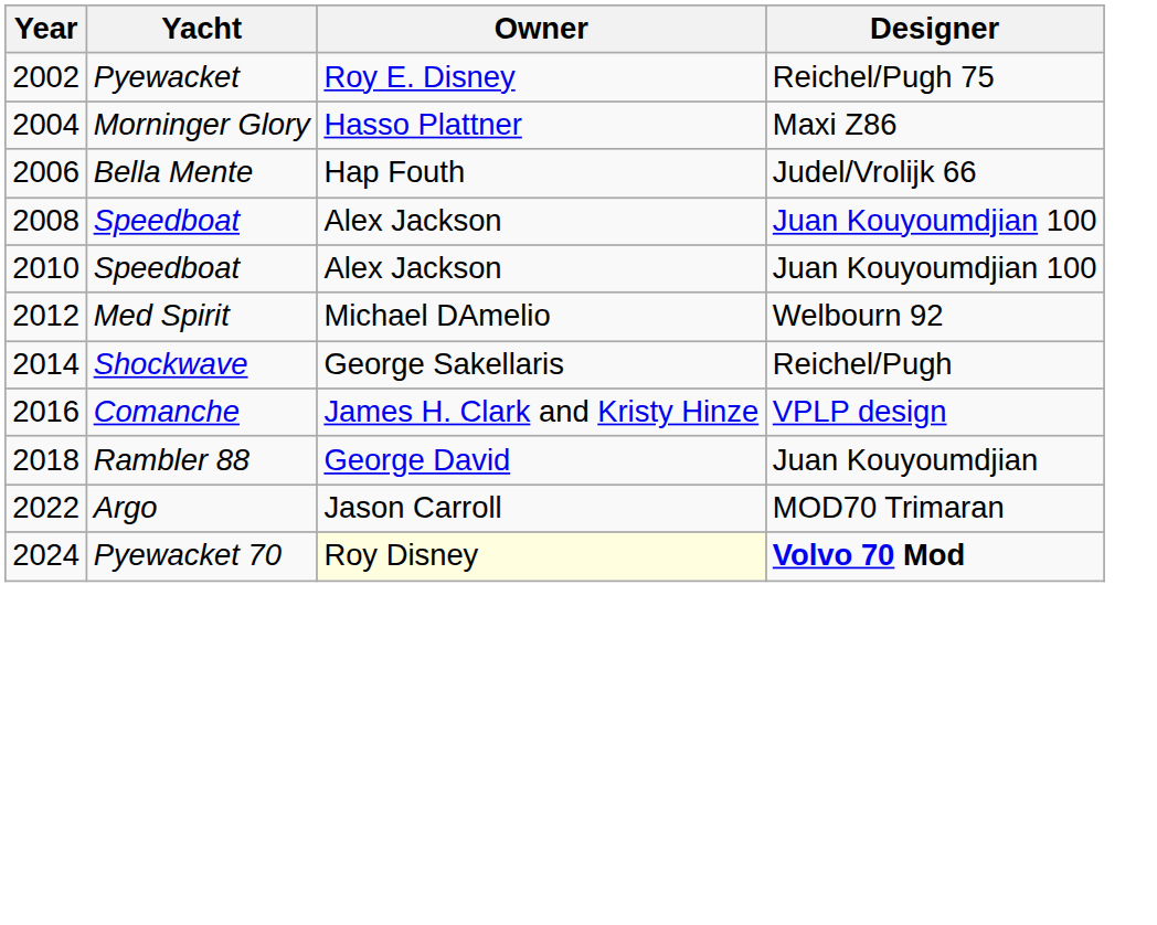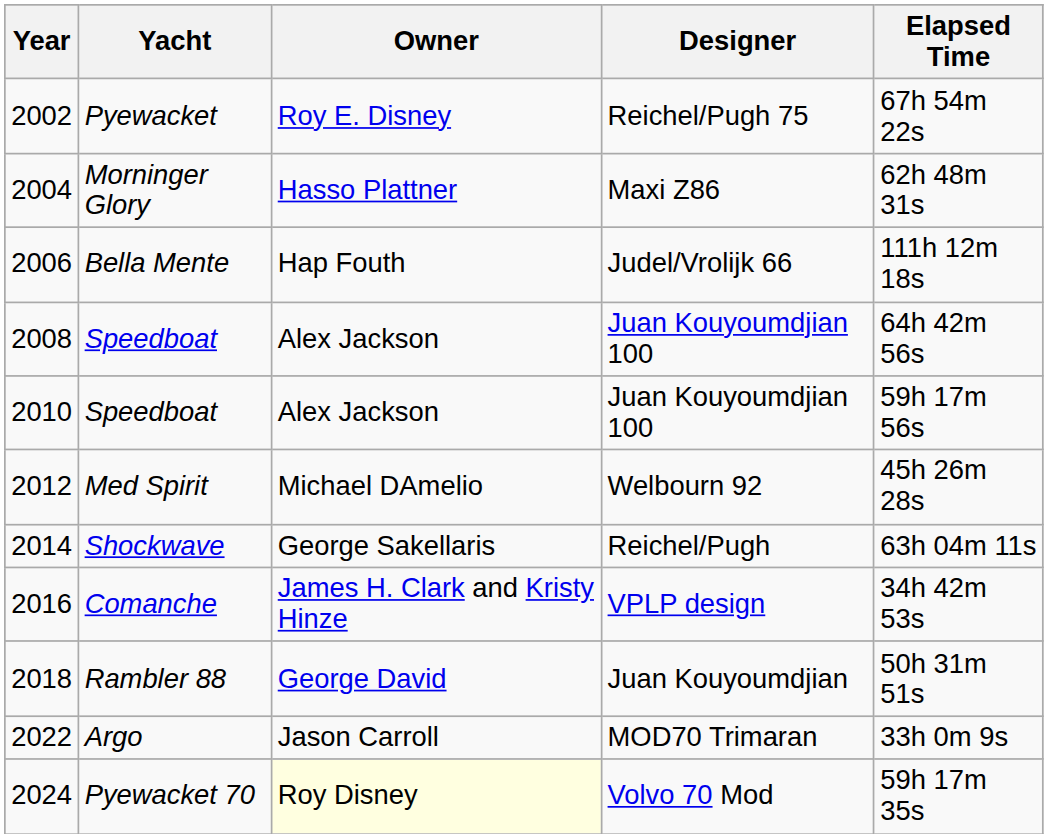 <table class=wikitable>
 <tr>
 <th>Year</th>
 <th>Yacht</th>
 <th>Owner</th>
 <th>Designer</th>
+<th>Elapsed Time</th>
 </tr>
 <tr>
 <td>2002</td>
 <td> <em>Pyewacket</em></td>
 <td><a href='#'>Roy E. Disney</a></td>
 <td>Reichel/Pugh 75</td>
+<td>67h 54m 22s</td>
 </tr>
 <tr>
 <td>2004</td>
 <td> <em>Morninger Glory</em></td>
 <td><a href='#'>Hasso Plattner</a></td>
 <td>Maxi Z86</td>
+<td>62h 48m 31s</td>
 </tr>
 <tr>
 <td>2006</td>
 <td> <em>Bella Mente</em></td>
 <td>Hap Fouth</td>
 <td>Judel/Vrolijk 66</td>
+<td>111h 12m 18s</td>
 </tr>
 <tr>
 <td>2008</td>
 <td> <em><a href='#'>Speedboat</a></em></td>
 <td>Alex Jackson</td>
 <td><a href='#'>Juan Kouyoumdjian</a> 100</td>
+<td>64h 42m 56s</td>
 </tr>
 <tr>
 <td>2010</td>
 <td> <em>Speedboat</em></td>
 <td>Alex Jackson</td>
 <td>Juan Kouyoumdjian 100</td>
+<td>59h 17m 56s</td>
 </tr>
 <tr>
 <td>2012</td>
 <td> <em>Med Spirit</em></td>
 <td>Michael DAmelio</td>
 <td>Welbourn 92</td>
+<td>45h 26m 28s</td>
 </tr>
 <tr>
 <td>2014</td>
 <td> <em><a href='#'>Shockwave</a></em></td>
 <td>George Sakellaris</td>
 <td>Reichel/Pugh</td>
+<td>63h 04m 11s</td>
 </tr>
 <tr>
 <td>2016</td>
 <td> <em><a href='#'>Comanche</a></em></td>
 <td><a href='#'>James H. Clark</a> and <a href='#'>Kristy Hinze</a></td>
 <td><a href='#'>VPLP design</a></td>
+<td>34h 42m 53s</td>
 </tr>
 <tr>
 <td>2018</td>
 <td> <em>Rambler 88</em></td>
 <td><a href='#'>George David</a></td>
 <td>Juan Kouyoumdjian</td>
+<td>50h 31m 51s</td>
 </tr>
 <tr>
 <td>2022</td>
 <td> <em>Argo</em></td>
 <td>Jason Carroll</td>
 <td>MOD70 Trimaran</td>
+<td>33h 0m 9s</td>
 </tr>
 <tr>
 <td>2024</td>
 <td> <em>Pyewacket 70</em></td>
 <td style="background: lightyellow;">Roy Disney</td>
-<td><strong><a href='#'>Volvo 70</a> Mod</strong></td>
+<td><a href='#'>Volvo 70</a> Mod</td>
+<td>59h 17m 35s</td>
 </tr>
 </table>
